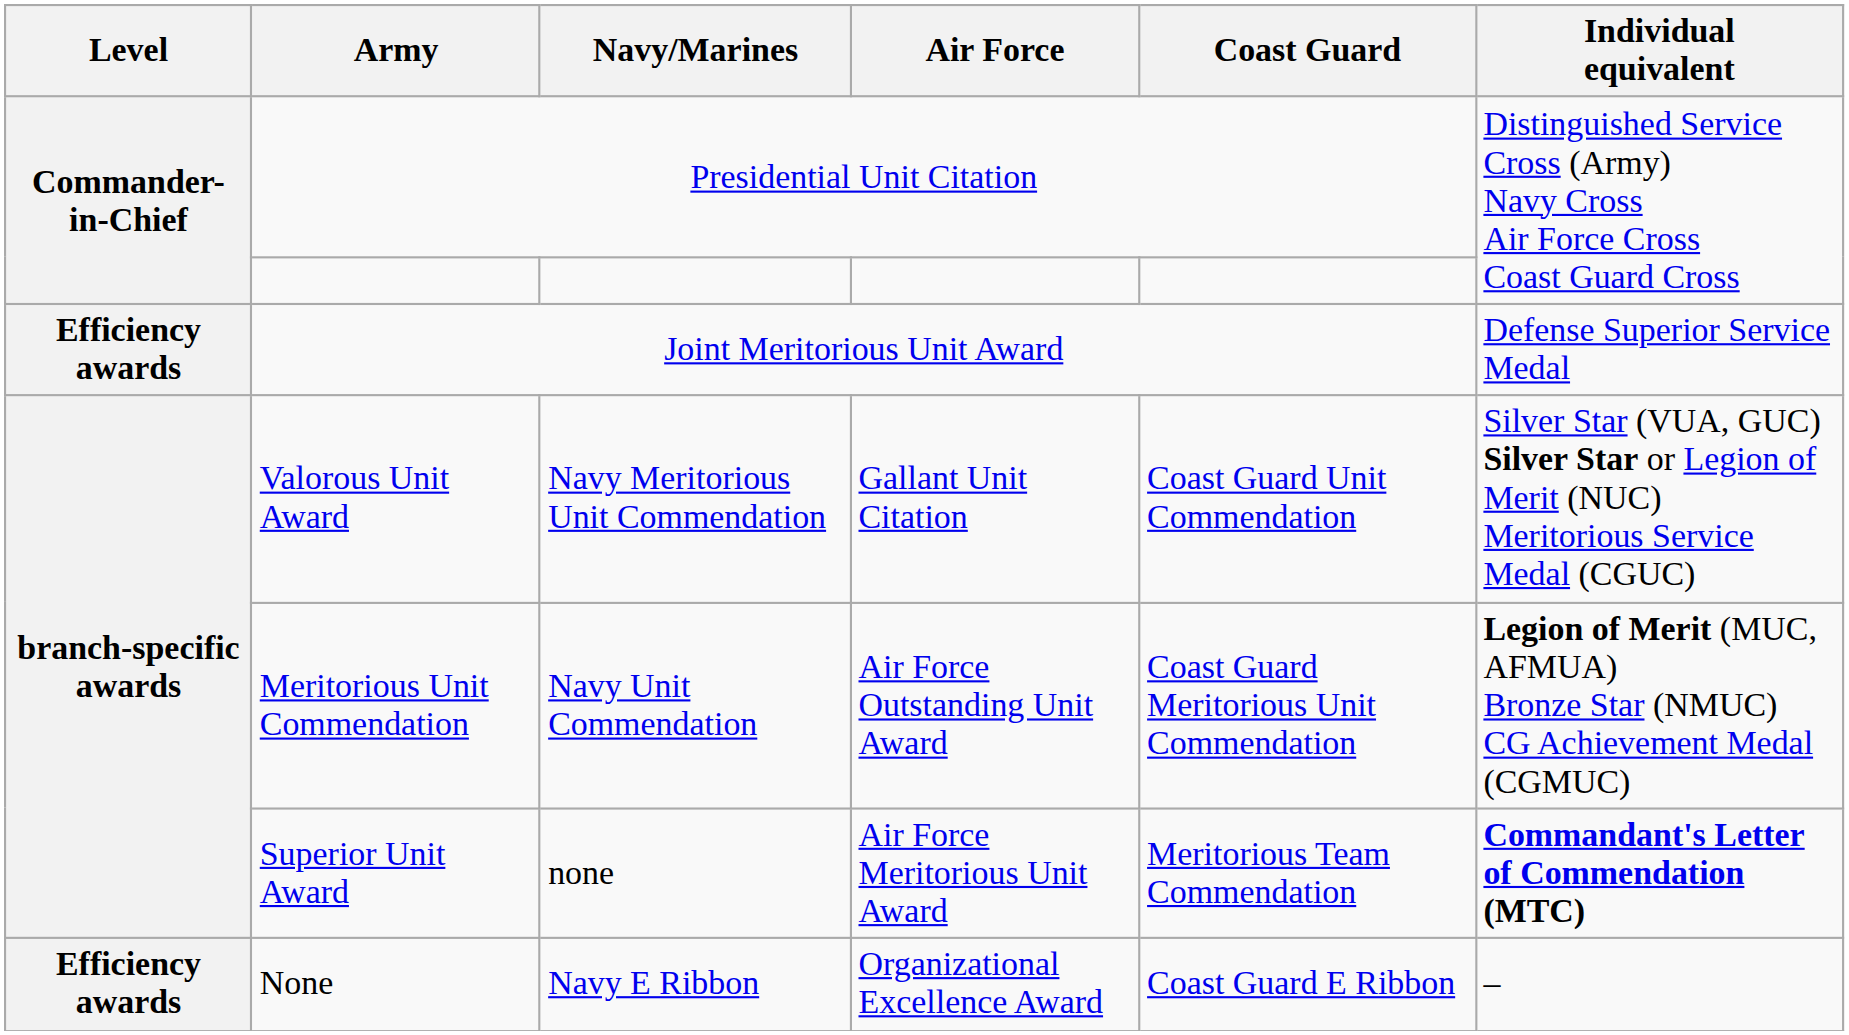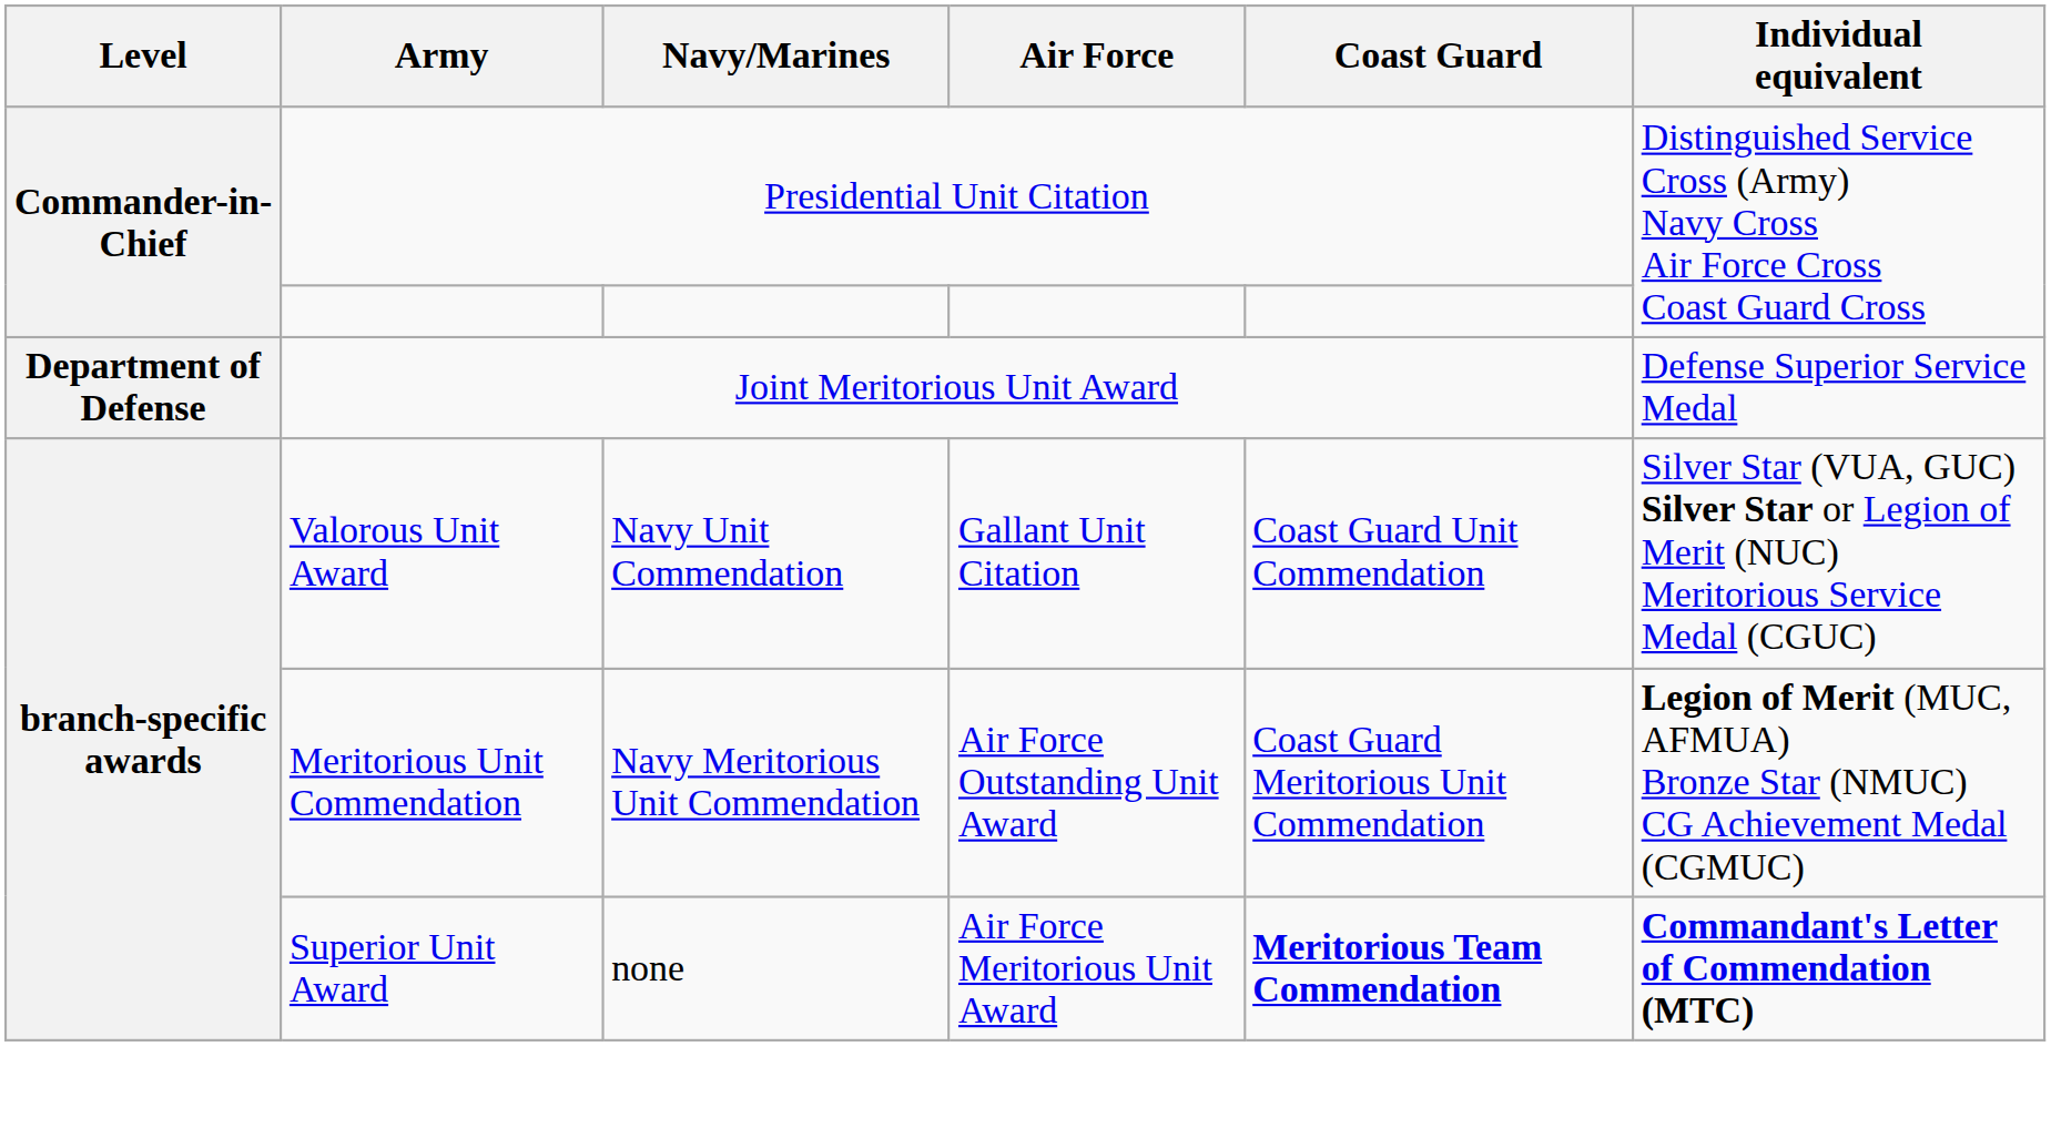 <table class=wikitable>
 <tr>
 <th>Level</th>
 <th>Army</th>
 <th>Navy/Marines</th>
 <th>Air Force</th>
 <th>Coast Guard</th>
 <th>Individual<br>equivalent</th>
 </tr>
 <tr>
 <th rowspan=2>Commander-in-Chief</th>
 <td colspan=4 align="center"><a href='#'>Presidential Unit Citation</a></td>
 <td rowspan=2><a href='#'>Distinguished Service Cross</a> (Army)<br><a href='#'>Navy Cross</a><br><a href='#'>Air Force Cross</a><br><a href='#'>Coast Guard Cross</a></td>
 </tr>
 <tr>
 <td align="center"></td>
 <td align="center"></td>
 <td align="center"></td>
 <td align="center"></td>
 </tr>
 <tr>
-<th>Efficiency awards</th>
+<th>Department of Defense</th>
 <td colspan=4 align="center"><a href='#'>Joint Meritorious Unit Award</a><br></td>
 <td><a href='#'>Defense Superior Service Medal</a></td>
 </tr>
 <tr>
 <th rowspan=3>branch-specific awards</th>
 <td><a href='#'>Valorous Unit Award</a><br></td>
-<td><a href='#'>Navy Meritorious Unit Commendation</a><br></td>
+<td><a href='#'>Navy Unit Commendation</a><br></td>
 <td><a href='#'>Gallant Unit Citation</a><br></td>
 <td><a href='#'>Coast Guard Unit Commendation</a></td>
 <td><a href='#'>Silver Star</a> (VUA, GUC)<br><strong>Silver Star</strong> or <a href='#'>Legion of Merit</a> (NUC)<br><a href='#'>Meritorious Service Medal</a> (CGUC)</td>
 </tr>
 <tr>
 <td><a href='#'>Meritorious Unit Commendation</a><br></td>
-<td><a href='#'>Navy Unit Commendation</a><br></td>
+<td><a href='#'>Navy Meritorious Unit Commendation</a><br></td>
 <td><a href='#'>Air Force Outstanding Unit Award</a><br></td>
 <td><a href='#'>Coast Guard Meritorious Unit Commendation</a></td>
 <td><strong>Legion of Merit</strong> (MUC, AFMUA)<br><a href='#'>Bronze Star</a> (NMUC)<br><a href='#'>CG Achievement Medal</a> (CGMUC)</td>
 </tr>
 <tr>
 <td><a href='#'>Superior Unit Award</a><br></td>
 <td>none</td>
 <td><a href='#'>Air Force Meritorious Unit Award</a><br></td>
-<td><a href='#'>Meritorious Team Commendation</a></td>
+<td><strong><a href='#'>Meritorious Team Commendation</a></strong></td>
 <td><strong><a href='#'>Commandant's Letter of Commendation</a> (MTC)</strong></td>
 </tr>
-<tr>
-<th>Efficiency awards</th>
-<td>None</td>
-<td><a href='#'>Navy E Ribbon</a></td>
-<td><a href='#'>Organizational Excellence Award</a><br></td>
-<td><a href='#'>Coast Guard E Ribbon</a></td>
-<td>–</td>
-</tr>
 </table>
